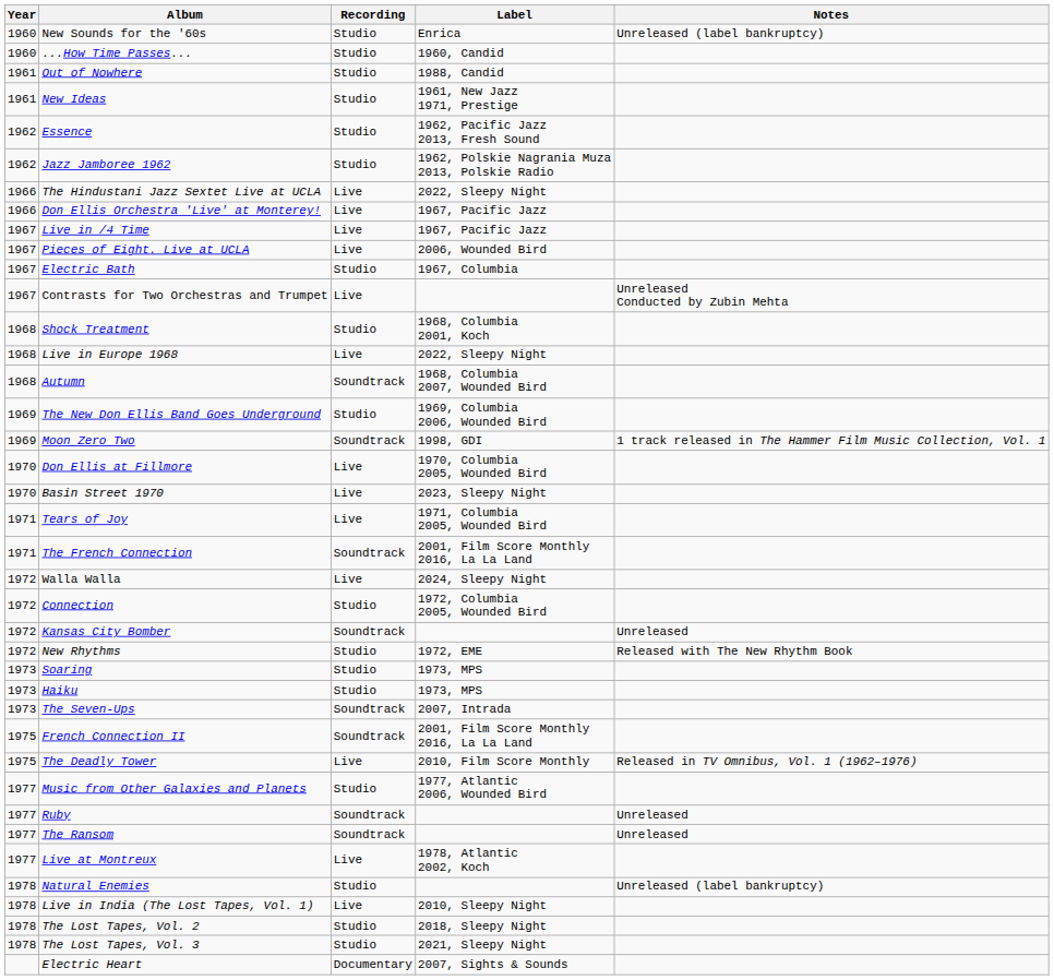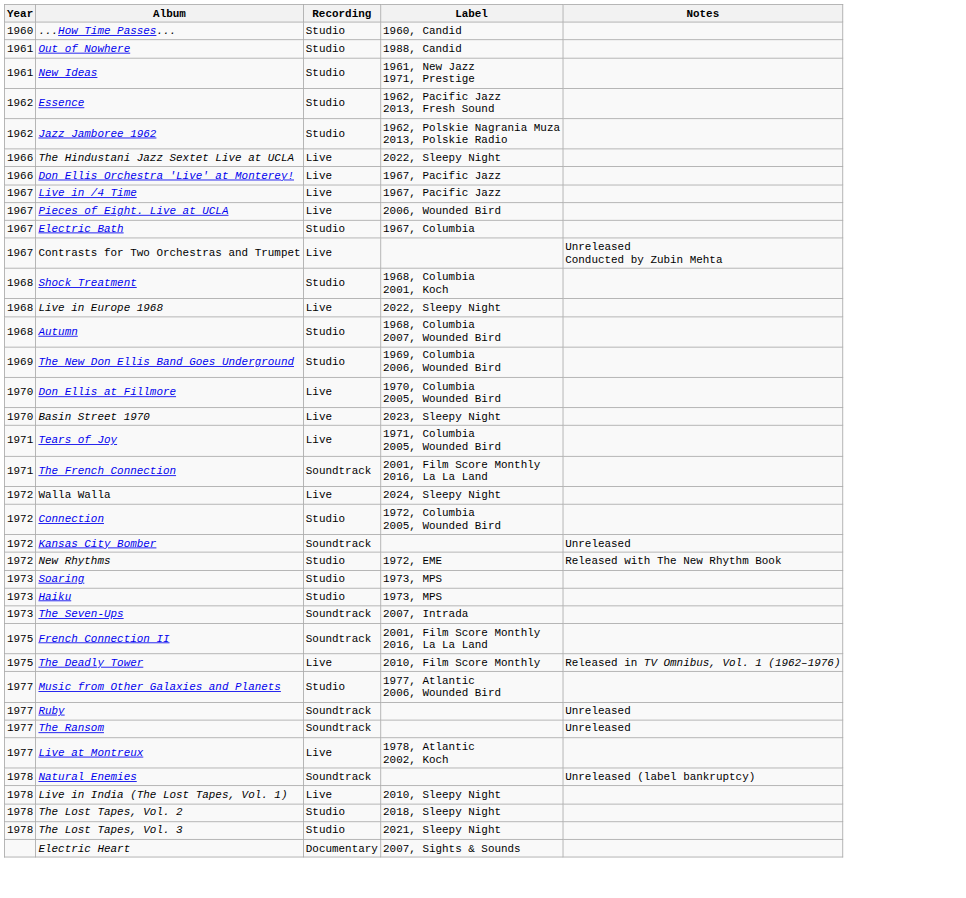 <table class="wikitable">
 <tr>
 <th>Year</th>
 <th>Album</th>
 <th>Recording</th>
 <th>Label</th>
 <th>Notes</th>
-</tr>
-<tr>
-<td>1960</td>
-<td>New Sounds for the '60s</td>
-<td>Studio</td>
-<td>Enrica</td>
-<td>Unreleased (label bankruptcy)</td>
 </tr>
 <tr>
 <td>1960</td>
 <td><em>...<a href='#'>How Time Passes</a>...</em></td>
 <td>Studio</td>
 <td>1960, Candid</td>
 <td></td>
 </tr>
 <tr>
 <td>1961</td>
 <td><em><a href='#'>Out of Nowhere</a></em></td>
 <td>Studio</td>
 <td>1988, Candid</td>
 <td></td>
 </tr>
 <tr>
 <td>1961</td>
 <td><em><a href='#'>New Ideas</a></em></td>
 <td>Studio</td>
 <td>1961, New Jazz<br>1971, Prestige</td>
 <td></td>
 </tr>
 <tr>
 <td>1962</td>
 <td><em><a href='#'>Essence</a></em></td>
 <td>Studio</td>
 <td>1962, Pacific Jazz<br>2013, Fresh Sound</td>
 <td></td>
 </tr>
 <tr>
 <td>1962</td>
 <td><em><a href='#'>Jazz Jamboree 1962</a></em></td>
 <td>Studio</td>
 <td>1962, Polskie Nagrania Muza<br>2013, Polskie Radio</td>
 <td></td>
 </tr>
 <tr>
 <td>1966</td>
 <td><em>The Hindustani Jazz Sextet Live at UCLA</em></td>
 <td>Live</td>
 <td>2022, Sleepy Night</td>
 <td></td>
 </tr>
 <tr>
 <td>1966</td>
 <td><em><a href='#'>Don Ellis Orchestra 'Live' at Monterey!</a></em></td>
 <td>Live</td>
 <td>1967, Pacific Jazz</td>
 <td></td>
 </tr>
 <tr>
 <td>1967</td>
 <td><em><a href='#'>Live in /4 Time</a></em></td>
 <td>Live</td>
 <td>1967, Pacific Jazz</td>
 <td></td>
 </tr>
 <tr>
 <td>1967</td>
 <td><em><a href='#'>Pieces of Eight. Live at UCLA</a></em></td>
 <td>Live</td>
 <td>2006, Wounded Bird</td>
 <td></td>
 </tr>
 <tr>
 <td>1967</td>
 <td><em><a href='#'>Electric Bath</a></em></td>
 <td>Studio</td>
 <td>1967, Columbia</td>
 <td></td>
 </tr>
 <tr>
 <td>1967</td>
 <td>Contrasts for Two Orchestras and Trumpet</td>
 <td>Live</td>
 <td></td>
 <td>Unreleased<br>Conducted by Zubin Mehta</td>
 </tr>
 <tr>
 <td>1968</td>
 <td><em><a href='#'>Shock Treatment</a></em></td>
 <td>Studio</td>
 <td>1968, Columbia<br>2001, Koch</td>
 <td></td>
 </tr>
 <tr>
 <td>1968</td>
 <td><em>Live in Europe 1968</em></td>
 <td>Live</td>
 <td>2022, Sleepy Night</td>
 <td></td>
 </tr>
 <tr>
 <td>1968</td>
 <td><em><a href='#'>Autumn</a></em></td>
-<td>Soundtrack</td>
+<td>Studio</td>
 <td>1968, Columbia<br>2007, Wounded Bird</td>
 <td></td>
 </tr>
 <tr>
 <td>1969</td>
 <td><em><a href='#'>The New Don Ellis Band Goes Underground</a></em></td>
 <td>Studio</td>
 <td>1969, Columbia<br>2006, Wounded Bird</td>
 <td></td>
-</tr>
-<tr>
-<td>1969</td>
-<td><em><a href='#'>Moon Zero Two</a></em></td>
-<td>Soundtrack</td>
-<td>1998, GDI</td>
-<td>1 track released in <em>The Hammer Film Music Collection, Vol. 1</em></td>
 </tr>
 <tr>
 <td>1970</td>
 <td><em><a href='#'>Don Ellis at Fillmore</a></em></td>
 <td>Live</td>
 <td>1970, Columbia<br>2005, Wounded Bird</td>
 <td></td>
 </tr>
 <tr>
 <td>1970</td>
 <td><em>Basin Street 1970</em></td>
 <td>Live</td>
 <td>2023, Sleepy Night</td>
 <td></td>
 </tr>
 <tr>
 <td>1971</td>
 <td><em><a href='#'>Tears of Joy</a></em></td>
 <td>Live</td>
 <td>1971, Columbia<br>2005, Wounded Bird</td>
 <td></td>
 </tr>
 <tr>
 <td>1971</td>
 <td><em><a href='#'>The French Connection</a></em></td>
 <td>Soundtrack</td>
 <td>2001, Film Score Monthly<br>2016, La La Land</td>
 <td></td>
 </tr>
 <tr>
 <td>1972</td>
 <td>Walla Walla</td>
 <td>Live</td>
 <td>2024, Sleepy Night</td>
 <td></td>
 </tr>
 <tr>
 <td>1972</td>
 <td><em><a href='#'>Connection</a></em></td>
 <td>Studio</td>
 <td>1972, Columbia<br>2005, Wounded Bird</td>
 <td></td>
 </tr>
 <tr>
 <td>1972</td>
 <td><em><a href='#'>Kansas City Bomber</a></em></td>
 <td>Soundtrack</td>
 <td></td>
 <td>Unreleased</td>
 </tr>
 <tr>
 <td>1972</td>
 <td><em>New Rhythms</em></td>
 <td>Studio</td>
 <td>1972, EME</td>
 <td>Released with The New Rhythm Book</td>
 </tr>
 <tr>
 <td>1973</td>
 <td><em><a href='#'>Soaring</a></em></td>
 <td>Studio</td>
 <td>1973, MPS</td>
 <td></td>
 </tr>
 <tr>
 <td>1973</td>
 <td><em><a href='#'>Haiku</a></em></td>
 <td>Studio</td>
 <td>1973, MPS</td>
 <td></td>
 </tr>
 <tr>
 <td>1973</td>
 <td><em><a href='#'>The Seven-Ups</a></em></td>
 <td>Soundtrack</td>
 <td>2007, Intrada</td>
 <td></td>
 </tr>
 <tr>
 <td>1975</td>
 <td><em><a href='#'>French Connection II</a></em></td>
 <td>Soundtrack</td>
 <td>2001, Film Score Monthly<br>2016, La La Land</td>
 <td></td>
 </tr>
 <tr>
 <td>1975</td>
 <td><em><a href='#'>The Deadly Tower</a></em></td>
 <td>Live</td>
 <td>2010, Film Score Monthly</td>
 <td>Released in <em>TV Omnibus, Vol. 1 (1962–1976)</em></td>
 </tr>
 <tr>
 <td>1977</td>
 <td><em><a href='#'>Music from Other Galaxies and Planets</a></em></td>
 <td>Studio</td>
 <td>1977, Atlantic<br>2006, Wounded Bird</td>
 <td></td>
 </tr>
 <tr>
 <td>1977</td>
 <td><em><a href='#'>Ruby</a></em></td>
 <td>Soundtrack</td>
 <td></td>
 <td>Unreleased</td>
 </tr>
 <tr>
 <td>1977</td>
 <td><em><a href='#'>The Ransom</a></em></td>
 <td>Soundtrack</td>
 <td></td>
 <td>Unreleased</td>
 </tr>
 <tr>
 <td>1977</td>
 <td><em><a href='#'>Live at Montreux</a></em></td>
 <td>Live</td>
 <td>1978, Atlantic<br>2002, Koch</td>
 <td></td>
 </tr>
 <tr>
 <td>1978</td>
 <td><em><a href='#'>Natural Enemies</a></em></td>
-<td>Studio</td>
+<td>Soundtrack</td>
 <td></td>
 <td>Unreleased (label bankruptcy)</td>
 </tr>
 <tr>
 <td>1978</td>
 <td><em>Live in India (The Lost Tapes, Vol. 1)</em></td>
 <td>Live</td>
 <td>2010, Sleepy Night</td>
 <td></td>
 </tr>
 <tr>
 <td>1978</td>
 <td><em>The Lost Tapes, Vol. 2</em></td>
 <td>Studio</td>
 <td>2018, Sleepy Night</td>
 <td></td>
 </tr>
 <tr>
 <td>1978</td>
 <td><em>The Lost Tapes, Vol. 3</em></td>
 <td>Studio</td>
 <td>2021, Sleepy Night</td>
 <td></td>
 </tr>
 <tr>
 <td></td>
 <td><em>Electric Heart</em></td>
 <td>Documentary</td>
 <td>2007, Sights & Sounds</td>
 <td></td>
 </tr>
 </table>
